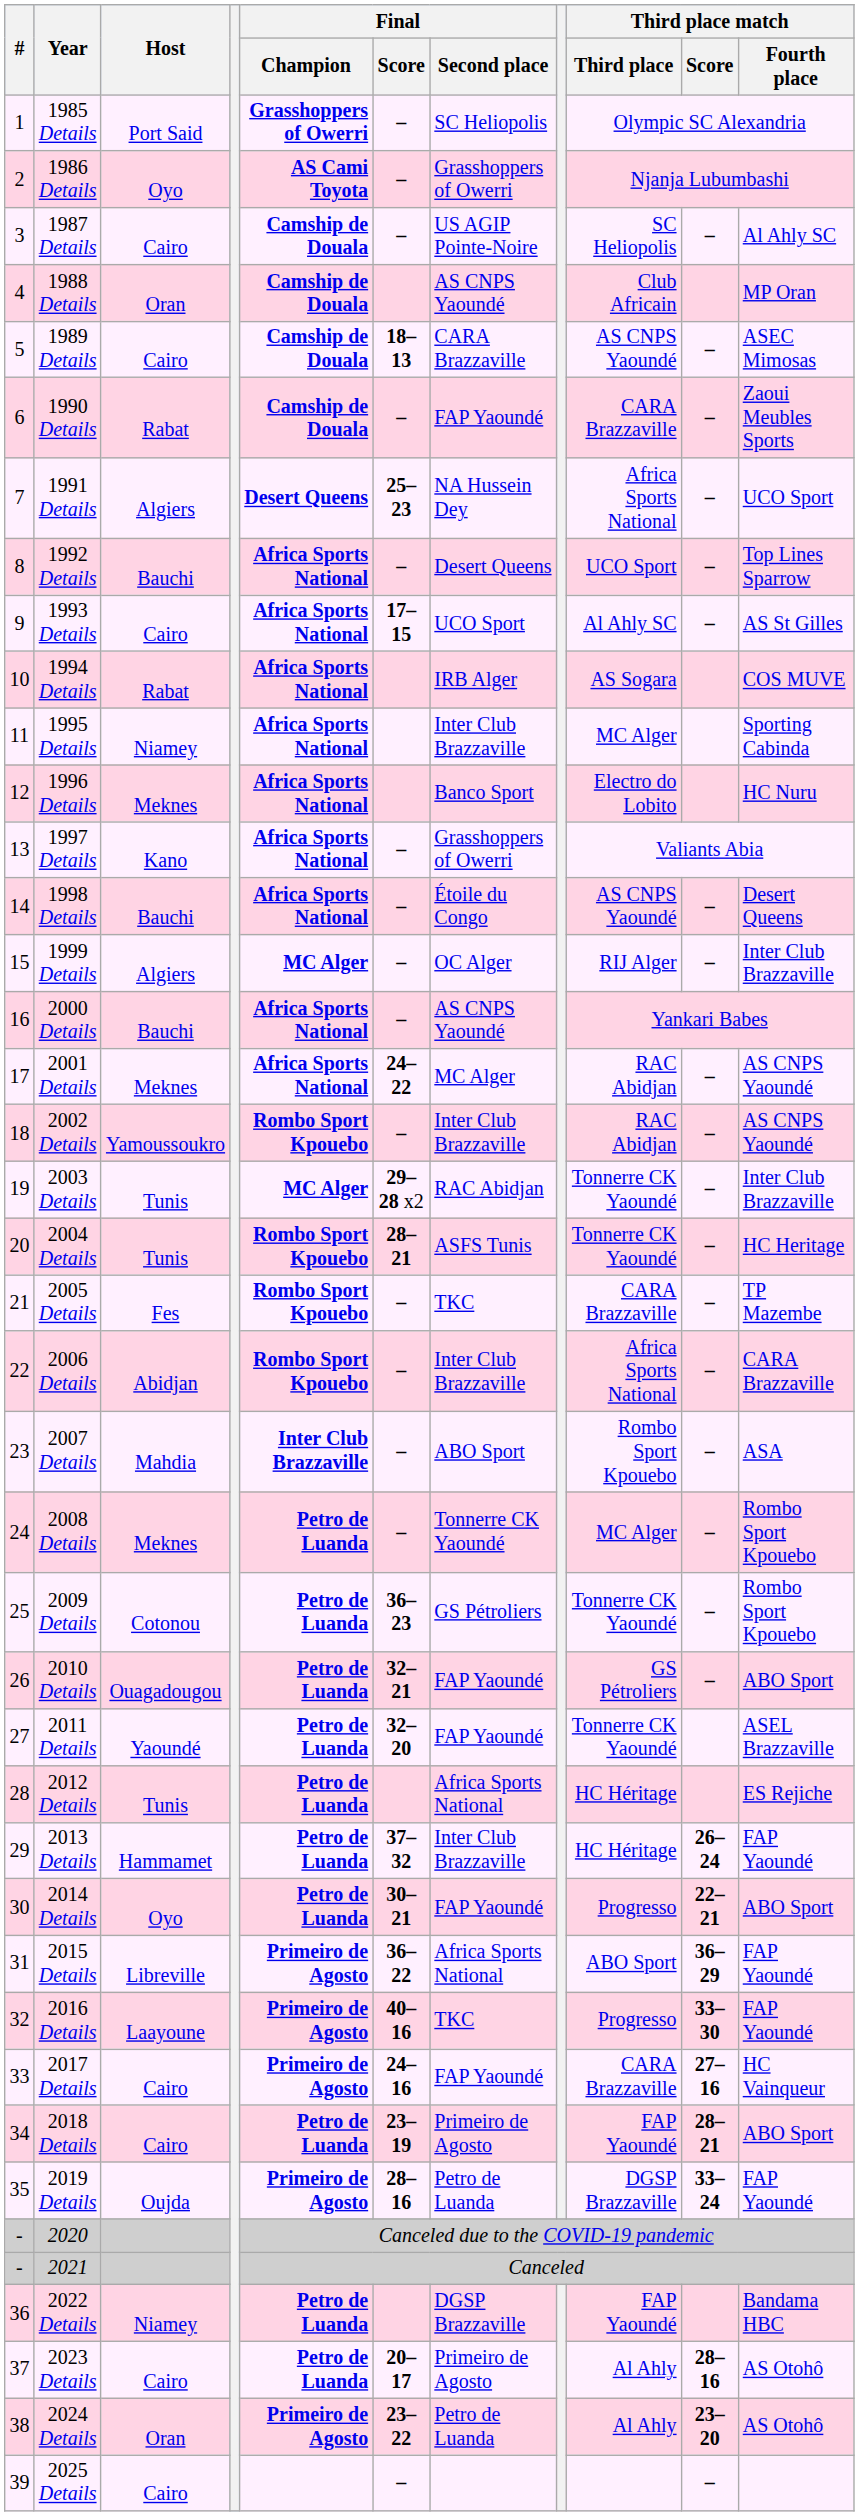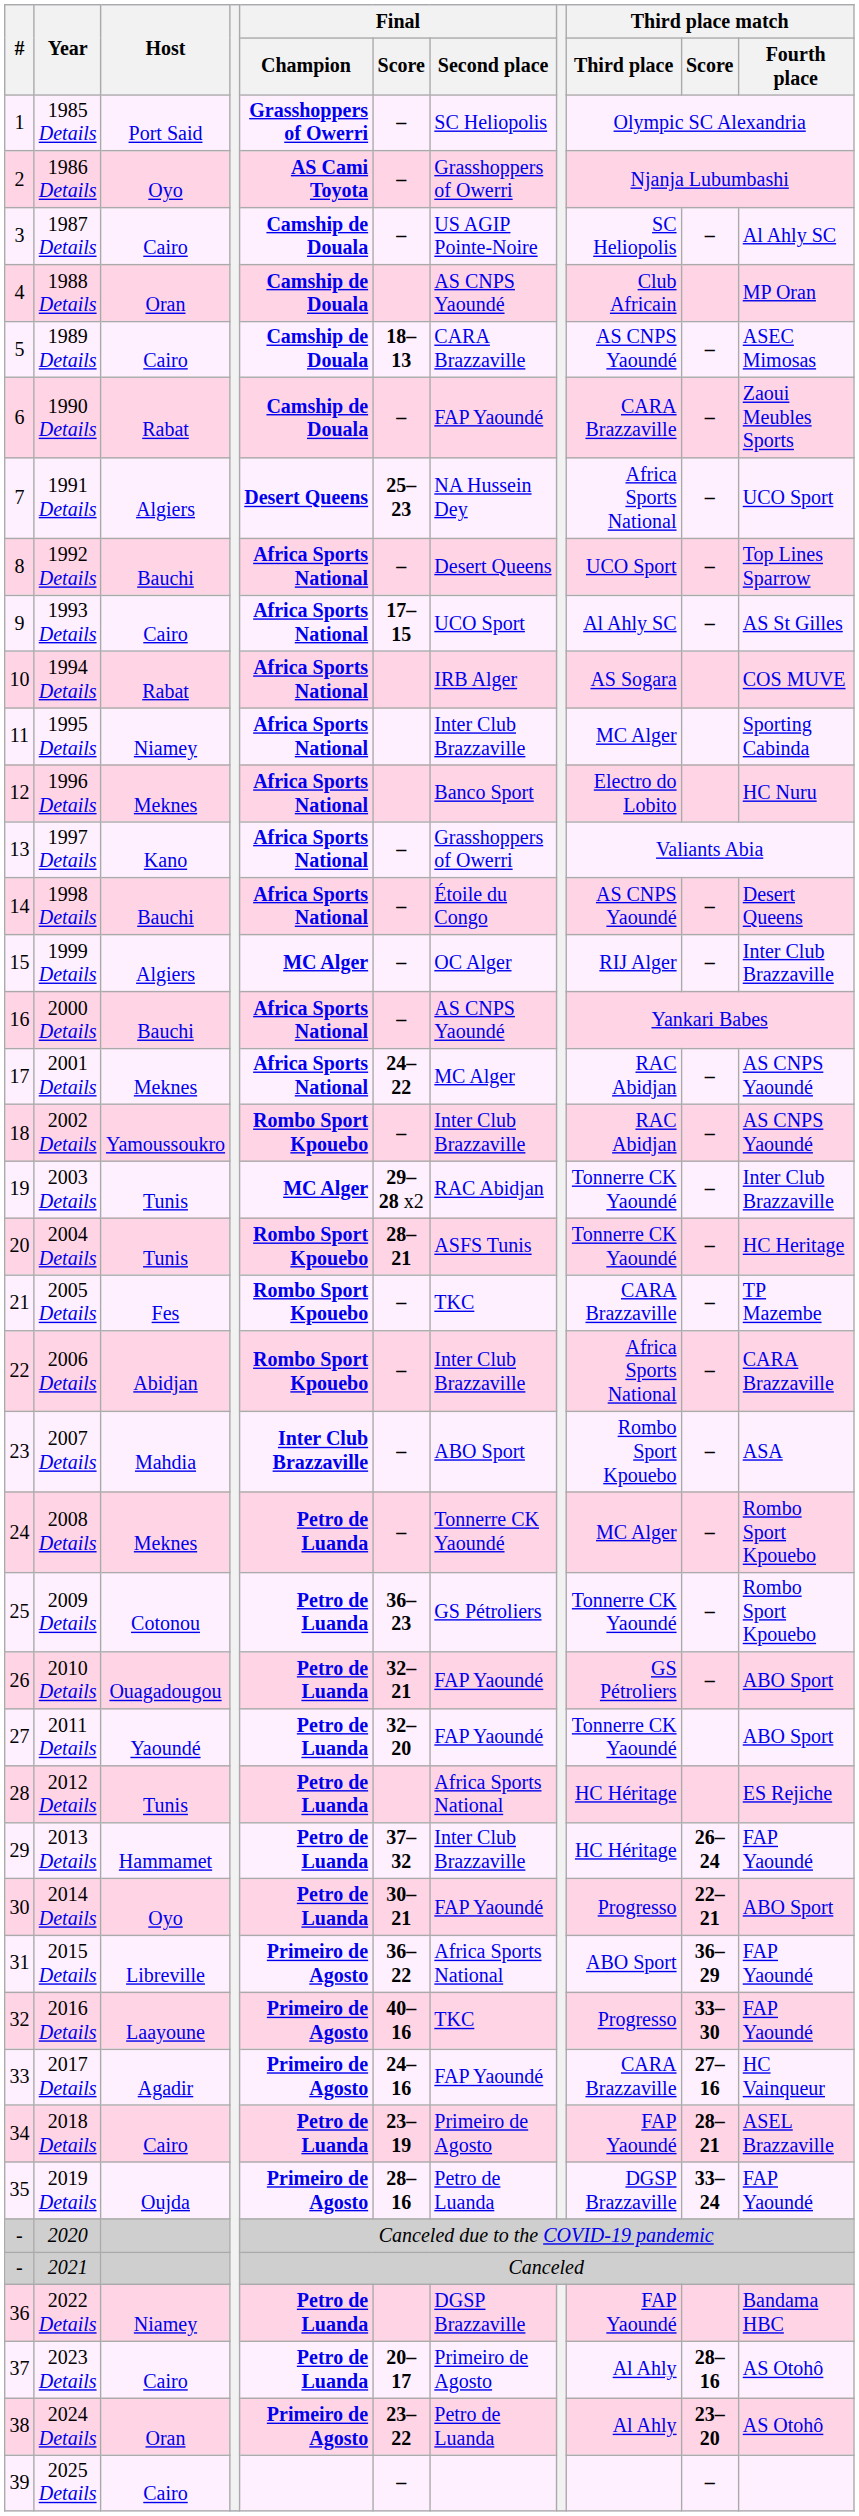 <table class="wikitable" style="font-size:90%; width: 98%; text-align: center;">
 <tr bgcolor=#C1D8FF>
 <th rowspan=2 width=3%>#</th>
 <th rowspan=2 width=5%>Year</th>
 <th rowspan=2 width=8%>Host</th>
 <th width=1% rowspan=43 bgcolor=ffffff></th>
 <th colspan=3>Final</th>
 <th width=1% rowspan=37 bgcolor=ffffff></th>
 <th colspan=3>Third place match</th>
 </tr>
 <tr bgcolor=#EFEFEF>
 <th width=17%>Champion</th>
 <th width=6%>Score</th>
 <th width=17%>Second place</th>
 <th width=17%>Third place</th>
 <th width=6%>Score</th>
 <th width=17%>Fourth place</th>
 </tr>
 <tr bgcolor=#fff0ff>
 <td>1</td>
 <td>1985<br><em><a href='#'>Details</a></em></td>
 <td><br><a href='#'>Port Said</a></td>
 <td align=right><strong><a href='#'>Grasshoppers of Owerri</a></strong> </td>
 <td><strong>–</strong></td>
 <td align=left> <a href='#'>SC Heliopolis</a></td>
 <td colspan=3> <a href='#'>Olympic SC Alexandria</a></td>
 </tr>
 <tr bgcolor=#FFD4E4>
 <td>2</td>
 <td>1986<br><em><a href='#'>Details</a></em></td>
 <td><br><a href='#'>Oyo</a></td>
 <td align=right><strong><a href='#'>AS Cami Toyota</a></strong> </td>
 <td><strong>–</strong></td>
 <td align=left> <a href='#'>Grasshoppers of Owerri</a></td>
 <td colspan=3> <a href='#'>Njanja Lubumbashi</a></td>
 </tr>
 <tr bgcolor=#fff0ff>
 <td>3</td>
 <td>1987<br><em><a href='#'>Details</a></em></td>
 <td><br><a href='#'>Cairo</a></td>
 <td align=right><strong><a href='#'>Camship de Douala</a></strong> </td>
 <td><strong>–</strong></td>
 <td align=left> <a href='#'>US AGIP Pointe-Noire</a></td>
 <td align=right><a href='#'>SC Heliopolis</a> </td>
 <td><strong>–</strong></td>
 <td align=left> <a href='#'>Al Ahly SC</a></td>
 </tr>
 <tr bgcolor=#FFD4E4>
 <td>4</td>
 <td>1988<br><em><a href='#'>Details</a></em></td>
 <td><br><a href='#'>Oran</a></td>
 <td align=right><strong><a href='#'>Camship de Douala</a></strong> </td>
 <td></td>
 <td align=left> <a href='#'>AS CNPS Yaoundé</a></td>
 <td align=right><a href='#'>Club Africain</a> </td>
 <td></td>
 <td align=left> <a href='#'>MP Oran</a></td>
 </tr>
 <tr bgcolor=#fff0ff>
 <td>5</td>
 <td>1989<br><em><a href='#'>Details</a></em></td>
 <td><br><a href='#'>Cairo</a></td>
 <td align=right><strong><a href='#'>Camship de Douala</a></strong> </td>
 <td><strong>18–13</strong></td>
 <td align=left> <a href='#'>CARA Brazzaville</a></td>
 <td align=right><a href='#'>AS CNPS Yaoundé</a> </td>
 <td><strong>–</strong></td>
 <td align=left> <a href='#'>ASEC Mimosas</a></td>
 </tr>
 <tr bgcolor=#FFD4E4>
 <td>6</td>
 <td>1990<br><em><a href='#'>Details</a></em></td>
 <td><br><a href='#'>Rabat</a></td>
 <td align=right><strong><a href='#'>Camship de Douala</a></strong> </td>
 <td><strong>–</strong></td>
 <td align=left> <a href='#'>FAP Yaoundé</a></td>
 <td align=right><a href='#'>CARA Brazzaville</a> </td>
 <td><strong>–</strong></td>
 <td align=left> <a href='#'>Zaoui Meubles Sports</a></td>
 </tr>
 <tr bgcolor=#fff0ff>
 <td>7</td>
 <td>1991<br><em><a href='#'>Details</a></em></td>
 <td><br><a href='#'>Algiers</a></td>
 <td align=right><strong><a href='#'>Desert Queens</a></strong> </td>
 <td><strong>25–23</strong> </td>
 <td align=left> <a href='#'>NA Hussein Dey</a></td>
 <td align=right><a href='#'>Africa Sports National</a> </td>
 <td><strong>–</strong></td>
 <td align=left> <a href='#'>UCO Sport</a></td>
 </tr>
 <tr bgcolor=#FFD4E4>
 <td>8</td>
 <td>1992<br><em><a href='#'>Details</a></em></td>
 <td><br><a href='#'>Bauchi</a></td>
 <td align=right><strong><a href='#'>Africa Sports National</a></strong> </td>
 <td><strong>–</strong></td>
 <td align=left> <a href='#'>Desert Queens</a></td>
 <td align=right><a href='#'>UCO Sport</a> </td>
 <td><strong>–</strong></td>
 <td align=left> <a href='#'>Top Lines Sparrow</a></td>
 </tr>
 <tr bgcolor=#fff0ff>
 <td>9</td>
 <td>1993<br><em><a href='#'>Details</a></em></td>
 <td><br><a href='#'>Cairo</a></td>
 <td align=right><strong><a href='#'>Africa Sports National</a></strong> </td>
 <td><strong>17–15</strong></td>
 <td align=left> <a href='#'>UCO Sport</a></td>
 <td align=right><a href='#'>Al Ahly SC</a> </td>
 <td><strong>–</strong></td>
 <td align=left> <a href='#'>AS St Gilles</a></td>
 </tr>
 <tr bgcolor=#FFD4E4>
 <td>10</td>
 <td>1994<br><em><a href='#'>Details</a></em></td>
 <td><br><a href='#'>Rabat</a></td>
 <td align=right><strong><a href='#'>Africa Sports National</a></strong> </td>
 <td></td>
 <td align=left> <a href='#'>IRB Alger</a></td>
 <td align=right><a href='#'>AS Sogara</a> </td>
 <td></td>
 <td align=left> <a href='#'>COS MUVE</a></td>
 </tr>
 <tr bgcolor=#fff0ff>
 <td>11</td>
 <td>1995<br><em><a href='#'>Details</a></em></td>
 <td><br><a href='#'>Niamey</a></td>
 <td align=right><strong><a href='#'>Africa Sports National</a></strong> </td>
 <td></td>
 <td align=left> <a href='#'>Inter Club Brazzaville</a></td>
 <td align=right><a href='#'>MC Alger</a> </td>
 <td></td>
 <td align=left> <a href='#'>Sporting Cabinda</a></td>
 </tr>
 <tr bgcolor=#FFD4E4>
 <td>12</td>
 <td>1996<br><em><a href='#'>Details</a></em></td>
 <td><br><a href='#'>Meknes</a></td>
 <td align=right><strong><a href='#'>Africa Sports National</a></strong> </td>
 <td></td>
 <td align=left> <a href='#'>Banco Sport</a></td>
 <td align=right><a href='#'>Electro do Lobito</a> </td>
 <td></td>
 <td align=left> <a href='#'>HC Nuru</a></td>
 </tr>
 <tr bgcolor=#fff0ff>
 <td>13</td>
 <td>1997<br><em><a href='#'>Details</a></em></td>
 <td><br><a href='#'>Kano</a></td>
 <td align=right><strong><a href='#'>Africa Sports National</a></strong> </td>
 <td><strong>–</strong></td>
 <td align=left> <a href='#'>Grasshoppers of Owerri</a></td>
 <td colspan=3> <a href='#'>Valiants Abia</a></td>
 </tr>
 <tr bgcolor=#FFD4E4>
 <td>14</td>
 <td>1998<br><em><a href='#'>Details</a></em></td>
 <td><br><a href='#'>Bauchi</a></td>
 <td align=right><strong><a href='#'>Africa Sports National</a></strong> </td>
 <td><strong>–</strong></td>
 <td align=left> <a href='#'>Étoile du Congo</a></td>
 <td align=right><a href='#'>AS CNPS Yaoundé</a> </td>
 <td><strong>–</strong></td>
 <td align=left> <a href='#'>Desert Queens</a></td>
 </tr>
 <tr bgcolor=#fff0ff>
 <td>15</td>
 <td>1999<br><em><a href='#'>Details</a></em></td>
 <td><br><a href='#'>Algiers</a></td>
 <td align=right><strong><a href='#'>MC Alger</a></strong> </td>
 <td><strong>–</strong></td>
 <td align=left> <a href='#'>OC Alger</a></td>
 <td align=right><a href='#'>RIJ Alger</a> </td>
 <td><strong>–</strong></td>
 <td align=left> <a href='#'>Inter Club Brazzaville</a></td>
 </tr>
 <tr bgcolor=#FFD4E4>
 <td>16</td>
 <td>2000<br><em><a href='#'>Details</a></em></td>
 <td><br><a href='#'>Bauchi</a></td>
 <td align=right><strong><a href='#'>Africa Sports National</a></strong> </td>
 <td><strong>–</strong></td>
 <td align=left> <a href='#'>AS CNPS Yaoundé</a></td>
 <td colspan=3> <a href='#'>Yankari Babes</a></td>
 </tr>
 <tr bgcolor=#fff0ff>
 <td>17</td>
 <td>2001<br><em><a href='#'>Details</a></em></td>
 <td><br><a href='#'>Meknes</a></td>
 <td align=right><strong><a href='#'>Africa Sports National</a></strong> </td>
 <td><strong>24–22</strong></td>
 <td align=left> <a href='#'>MC Alger</a></td>
 <td align=right><a href='#'>RAC Abidjan</a> </td>
 <td><strong>–</strong></td>
 <td align=left> <a href='#'>AS CNPS Yaoundé</a></td>
 </tr>
 <tr bgcolor=#FFD4E4>
 <td>18</td>
 <td>2002<br><em><a href='#'>Details</a></em></td>
 <td><br><a href='#'>Yamoussoukro</a></td>
 <td align=right><strong><a href='#'>Rombo Sport Kpouebo</a></strong> </td>
 <td><strong>–</strong></td>
 <td align=left> <a href='#'>Inter Club Brazzaville</a></td>
 <td align=right><a href='#'>RAC Abidjan</a> </td>
 <td><strong>–</strong></td>
 <td align=left> <a href='#'>AS CNPS Yaoundé</a></td>
 </tr>
 <tr bgcolor=#fff0ff>
 <td>19</td>
 <td>2003<br><em><a href='#'>Details</a></em></td>
 <td><br><a href='#'>Tunis</a></td>
 <td align=right><strong><a href='#'>MC Alger</a></strong> </td>
 <td><strong>29–28</strong> x2</td>
 <td align=left> <a href='#'>RAC Abidjan</a></td>
 <td align=right><a href='#'>Tonnerre CK Yaoundé</a> </td>
 <td><strong>–</strong></td>
 <td align=left> <a href='#'>Inter Club Brazzaville</a></td>
 </tr>
 <tr bgcolor=#FFD4E4>
 <td>20</td>
 <td>2004<br><em><a href='#'>Details</a></em></td>
 <td><br><a href='#'>Tunis</a></td>
 <td align=right><strong><a href='#'>Rombo Sport Kpouebo</a></strong> </td>
 <td><strong>28–21</strong></td>
 <td align=left> <a href='#'>ASFS Tunis</a></td>
 <td align=right><a href='#'>Tonnerre CK Yaoundé</a> </td>
 <td><strong>–</strong></td>
 <td align=left> <a href='#'>HC Heritage</a></td>
 </tr>
 <tr bgcolor=#fff0ff>
 <td>21</td>
 <td>2005<br><em><a href='#'>Details</a></em></td>
 <td><br><a href='#'>Fes</a></td>
 <td align=right><strong><a href='#'>Rombo Sport Kpouebo</a></strong> </td>
 <td><strong>–</strong></td>
 <td align=left> <a href='#'>TKC</a></td>
 <td align=right><a href='#'>CARA Brazzaville</a> </td>
 <td><strong>–</strong></td>
 <td align=left> <a href='#'>TP Mazembe</a></td>
 </tr>
 <tr bgcolor=#FFD4E4>
 <td>22</td>
 <td>2006<br><em><a href='#'>Details</a></em></td>
 <td><br><a href='#'>Abidjan</a></td>
 <td align=right><strong><a href='#'>Rombo Sport Kpouebo</a></strong> </td>
 <td><strong>–</strong></td>
 <td align=left> <a href='#'>Inter Club Brazzaville</a></td>
 <td align=right><a href='#'>Africa Sports National</a> </td>
 <td><strong>–</strong></td>
 <td align=left> <a href='#'>CARA Brazzaville</a></td>
 </tr>
 <tr bgcolor=#fff0ff>
 <td>23</td>
 <td>2007<br><em><a href='#'>Details</a></em></td>
 <td><br><a href='#'>Mahdia</a></td>
 <td align=right><strong><a href='#'>Inter Club Brazzaville</a></strong> </td>
 <td><strong>–</strong></td>
 <td align=left> <a href='#'>ABO Sport</a></td>
 <td align=right><a href='#'>Rombo Sport Kpouebo</a> </td>
 <td><strong>–</strong></td>
 <td align=left> <a href='#'>ASA</a></td>
 </tr>
 <tr bgcolor=#FFD4E4>
 <td>24</td>
 <td>2008<br><em><a href='#'>Details</a></em></td>
 <td><br><a href='#'>Meknes</a></td>
 <td align=right><strong><a href='#'>Petro de Luanda</a></strong> </td>
 <td><strong>–</strong></td>
 <td align=left> <a href='#'>Tonnerre CK Yaoundé</a></td>
 <td align=right><a href='#'>MC Alger</a> </td>
 <td><strong>–</strong></td>
 <td align=left> <a href='#'>Rombo Sport Kpouebo</a></td>
 </tr>
 <tr bgcolor=#fff0ff>
 <td>25</td>
 <td>2009<br><em><a href='#'>Details</a></em></td>
 <td><br><a href='#'>Cotonou</a></td>
 <td align=right><strong><a href='#'>Petro de Luanda</a></strong> </td>
 <td><strong>36–23</strong></td>
 <td align=left> <a href='#'>GS Pétroliers</a></td>
 <td align=right><a href='#'>Tonnerre CK Yaoundé</a> </td>
 <td><strong>–</strong></td>
 <td align=left> <a href='#'>Rombo Sport Kpouebo</a></td>
 </tr>
 <tr bgcolor=#FFD4E4>
 <td>26</td>
 <td>2010<br><em><a href='#'>Details</a></em></td>
 <td><br><a href='#'>Ouagadougou</a></td>
 <td align=right><strong><a href='#'>Petro de Luanda</a></strong> </td>
 <td><strong>32–21</strong></td>
 <td align=left> <a href='#'>FAP Yaoundé</a></td>
 <td align=right><a href='#'>GS Pétroliers</a> </td>
 <td><strong> – </strong></td>
 <td align=left> <a href='#'>ABO Sport</a></td>
 </tr>
 <tr bgcolor=#fff0ff>
 <td>27</td>
 <td>2011<br><em><a href='#'>Details</a></em></td>
 <td><br><a href='#'>Yaoundé</a></td>
 <td align=right><strong><a href='#'>Petro de Luanda</a></strong> </td>
 <td><strong>32–20</strong></td>
 <td align=left> <a href='#'>FAP Yaoundé</a></td>
 <td align=right><a href='#'>Tonnerre CK Yaoundé</a> </td>
 <td></td>
-<td align=left> <a href='#'>ASEL Brazzaville</a></td>
+<td align=left> <a href='#'>ABO Sport</a></td>
 </tr>
 <tr bgcolor=#FFD4E4>
 <td>28</td>
 <td>2012<br><em><a href='#'>Details</a></em></td>
 <td><br><a href='#'>Tunis</a></td>
 <td align=right><strong><a href='#'>Petro de Luanda</a></strong> </td>
 <td></td>
 <td align=left> <a href='#'>Africa Sports National</a></td>
 <td align=right><a href='#'>HC Héritage</a> </td>
 <td></td>
 <td align=left> <a href='#'>ES Rejiche</a></td>
 </tr>
 <tr bgcolor=#fff0ff>
 <td>29</td>
 <td>2013<br><em><a href='#'>Details</a></em></td>
 <td><br><a href='#'>Hammamet</a></td>
 <td align=right><strong><a href='#'>Petro de Luanda</a></strong> </td>
 <td><strong>37–32</strong></td>
 <td align=left> <a href='#'>Inter Club Brazzaville</a></td>
 <td align=right><a href='#'>HC Héritage</a> </td>
 <td><strong>26–24</strong></td>
 <td align=left> <a href='#'>FAP Yaoundé</a></td>
 </tr>
 <tr bgcolor=#FFD4E4>
 <td>30</td>
 <td>2014<br><em><a href='#'>Details</a></em></td>
 <td><br><a href='#'>Oyo</a></td>
 <td align=right><strong><a href='#'>Petro de Luanda</a></strong> </td>
 <td><strong>30–21</strong></td>
 <td align=left> <a href='#'>FAP Yaoundé</a></td>
 <td align=right><a href='#'>Progresso</a> </td>
 <td><strong>22–21</strong></td>
 <td align=left> <a href='#'>ABO Sport</a></td>
 </tr>
 <tr bgcolor=#fff0ff>
 <td>31</td>
 <td>2015<br><em><a href='#'>Details</a></em></td>
 <td><br><a href='#'>Libreville</a></td>
 <td align=right><strong><a href='#'>Primeiro de Agosto</a></strong> </td>
 <td><strong>36–22</strong></td>
 <td align=left> <a href='#'>Africa Sports National</a></td>
 <td align=right><a href='#'>ABO Sport</a> </td>
 <td><strong>36–29</strong></td>
 <td align=left> <a href='#'>FAP Yaoundé</a></td>
 </tr>
 <tr bgcolor=#FFD4E4>
 <td>32</td>
 <td>2016<br><em><a href='#'>Details</a></em></td>
 <td><br><a href='#'>Laayoune</a></td>
 <td align=right><strong><a href='#'>Primeiro de Agosto</a></strong> </td>
 <td><strong>40–16</strong></td>
 <td align=left> <a href='#'>TKC</a></td>
 <td align=right><a href='#'>Progresso</a> </td>
 <td><strong>33–30</strong></td>
 <td align=left> <a href='#'>FAP Yaoundé</a></td>
 </tr>
 <tr bgcolor=#fff0ff>
 <td>33</td>
 <td>2017<br><em><a href='#'>Details</a></em></td>
-<td><br><a href='#'>Cairo</a></td>
+<td><br><a href='#'>Agadir</a></td>
 <td align=right><strong><a href='#'>Primeiro de Agosto</a></strong> </td>
 <td><strong>24–16</strong></td>
 <td align=left> <a href='#'>FAP Yaoundé</a></td>
 <td align=right><a href='#'>CARA Brazzaville</a> </td>
 <td><strong>27–16</strong></td>
 <td align=left> <a href='#'>HC Vainqueur</a></td>
 </tr>
 <tr bgcolor=#FFD4E4>
 <td>34</td>
 <td>2018<br><em><a href='#'>Details</a></em></td>
 <td><br><a href='#'>Cairo</a></td>
 <td align=right><strong><a href='#'>Petro de Luanda</a></strong> </td>
 <td><strong>23–19</strong></td>
 <td align=left> <a href='#'>Primeiro de Agosto</a></td>
 <td align=right><a href='#'>FAP Yaoundé</a> </td>
 <td><strong>28–21</strong></td>
-<td align=left> <a href='#'>ABO Sport</a></td>
+<td align=left> <a href='#'>ASEL Brazzaville</a></td>
 </tr>
 <tr bgcolor=#fff0ff>
 <td>35</td>
 <td>2019<br><em><a href='#'>Details</a></em></td>
 <td><br><a href='#'>Oujda</a></td>
 <td align=right><strong><a href='#'>Primeiro de Agosto</a></strong> </td>
 <td><strong>28–16</strong></td>
 <td align=left> <a href='#'>Petro de Luanda</a></td>
 <td align=right><a href='#'>DGSP Brazzaville</a> </td>
 <td><strong>33–24</strong></td>
 <td align=left> <a href='#'>FAP Yaoundé</a></td>
 </tr>
 <tr bgcolor=#cfcfcf>
 <td>-</td>
 <td><em>2020</em></td>
 <td></td>
 <td colspan=9><em>Canceled due to the <a href='#'>COVID-19 pandemic</a></em></td>
 </tr>
 <tr bgcolor=#cfcfcf>
 <td>-</td>
 <td><em>2021</em></td>
 <td></td>
 <td colspan=9><em>Canceled</em></td>
 </tr>
 <tr bgcolor=#FFD4E4>
 <td>36</td>
 <td>2022<br><em><a href='#'>Details</a></em></td>
 <td><br><a href='#'>Niamey</a></td>
 <td align=right><strong><a href='#'>Petro de Luanda</a></strong> </td>
 <td></td>
 <td align=left> <a href='#'>DGSP Brazzaville</a></td>
 <th width=1% bgcolor=ffffff rowspan=4></th>
 <td align=right><a href='#'>FAP Yaoundé</a> </td>
 <td></td>
 <td align=left> <a href='#'>Bandama HBC</a></td>
 </tr>
 <tr bgcolor=#fff0ff>
 <td>37</td>
 <td>2023<br><em><a href='#'>Details</a></em></td>
 <td><br><a href='#'>Cairo</a></td>
 <td align=right><strong><a href='#'>Petro de Luanda</a></strong> </td>
 <td><strong>20–17</strong></td>
 <td align=left> <a href='#'>Primeiro de Agosto</a></td>
 <td align=right><a href='#'>Al Ahly</a> </td>
 <td><strong>28–16</strong></td>
 <td align=left> <a href='#'>AS Otohô</a></td>
 </tr>
 <tr bgcolor=#FFD4E4>
 <td>38</td>
 <td>2024<br><em><a href='#'>Details</a></em></td>
 <td><br><a href='#'>Oran</a></td>
 <td align=right><strong><a href='#'>Primeiro de Agosto</a></strong> </td>
 <td><strong>23–22</strong> </td>
 <td align=left> <a href='#'>Petro de Luanda</a></td>
 <td align=right><a href='#'>Al Ahly</a> </td>
 <td><strong>23–20</strong></td>
 <td align=left> <a href='#'>AS Otohô</a></td>
 </tr>
 <tr bgcolor=#fff0ff>
 <td>39</td>
 <td>2025<br><em><a href='#'>Details</a></em></td>
 <td><br><a href='#'>Cairo</a></td>
 <td align=right></td>
 <td><strong>–</strong></td>
 <td align=left></td>
 <td align=right></td>
 <td><strong>–</strong></td>
 <td align=left></td>
 </tr>
 </table>
